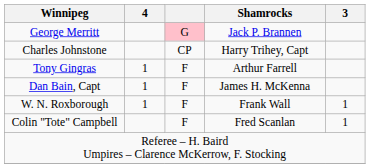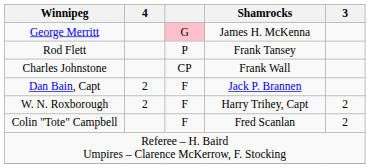 <table class="wikitable" style="text-align:center;">
 <tr>
 <th style="width:10em">Winnipeg</th>
 <th style="width:3em">4</th>
 <th style="width:3em"></th>
 <th style="width:10em">Shamrocks</th>
 <th style="width:3em">3</th>
 </tr>
 <tr>
 <td><a href='#'> George Merritt</a></td>
 <td></td>
 <td style="background: pink;">G</td>
-<td><a href='#'> Jack P. Brannen</a></td>
+<td>James H. McKenna</td>
+<td></td>
+</tr>
+<tr>
+<td>Rod Flett</td>
+<td></td>
+<td>P</td>
+<td>Frank Tansey</td>
 <td></td>
 </tr>
 <tr>
 <td>Charles Johnstone</td>
 <td></td>
 <td>CP</td>
-<td>Harry Trihey, Capt</td>
-<td></td>
-</tr>
-<tr>
-<td><a href='#'>Tony Gingras</a></td>
-<td>1</td>
-<td>F</td>
-<td>Arthur Farrell</td>
+<td>Frank Wall</td>
 <td></td>
 </tr>
 <tr>
 <td><a href='#'>Dan Bain</a>, Capt</td>
-<td>1</td>
+<td>2</td>
 <td>F</td>
-<td>James H. McKenna</td>
+<td><a href='#'> Jack P. Brannen</a></td>
 <td></td>
 </tr>
 <tr>
 <td>W. N. Roxborough</td>
-<td>1</td>
+<td>2</td>
 <td>F</td>
-<td>Frank Wall</td>
-<td>1</td>
+<td>Harry Trihey, Capt</td>
+<td>2</td>
 </tr>
 <tr>
 <td>Colin "Tote" Campbell</td>
 <td></td>
 <td>F</td>
 <td>Fred Scanlan</td>
-<td>1</td>
+<td>2</td>
 </tr>
 <tr>
 <td colspan=5 align=center>Referee – H. Baird<br>Umpires – Clarence McKerrow, F. Stocking</td>
 </tr>
 <tr>
 </tr>
 </table>
